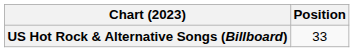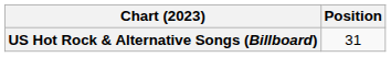 <table class="wikitable plainrowheaders" style="text-align: center">
 <tr>
 <th scope="col">Chart (2023)</th>
 <th scope="col">Position</th>
 </tr>
 <tr>
 <th scope="row">US Hot Rock & Alternative Songs (<em>Billboard</em>)</th>
-<td>33</td>
+<td>31</td>
 </tr>
 </table>
